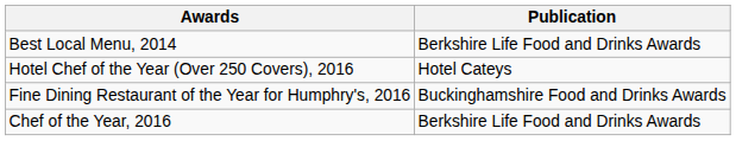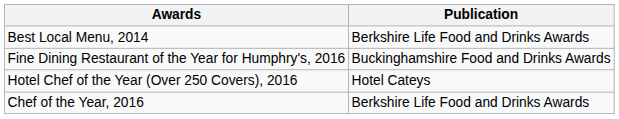 <table class="wikitable">
 <tr>
 <th>Awards</th>
 <th>Publication</th>
 </tr>
 <tr>
 <td>Best Local Menu, 2014</td>
 <td>Berkshire Life Food and Drinks Awards</td>
 </tr>
 <tr>
+<td>Fine Dining Restaurant of the Year for Humphry's, 2016</td>
+<td>Buckinghamshire Food and Drinks Awards</td>
+</tr>
+<tr>
 <td>Hotel Chef of the Year (Over 250 Covers), 2016</td>
 <td>Hotel Cateys</td>
-</tr>
-<tr>
-<td>Fine Dining Restaurant of the Year for Humphry's, 2016</td>
-<td>Buckinghamshire Food and Drinks Awards</td>
 </tr>
 <tr>
 <td>Chef of the Year, 2016</td>
 <td>Berkshire Life Food and Drinks Awards</td>
 </tr>
 </table>
